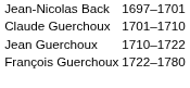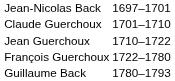 <table>
 <tr>
 <td>Jean-Nicolas Back</td>
 <td>1697–1701</td>
 </tr>
 <tr>
 <td>Claude Guerchoux</td>
 <td>1701–1710</td>
 </tr>
 <tr>
 <td>Jean Guerchoux</td>
 <td>1710–1722</td>
 </tr>
 <tr>
 <td>François Guerchoux</td>
 <td>1722–1780</td>
 </tr>
+<tr>
+<td>Guillaume Back</td>
+<td>1780–1793</td>
+</tr>
 </table>
